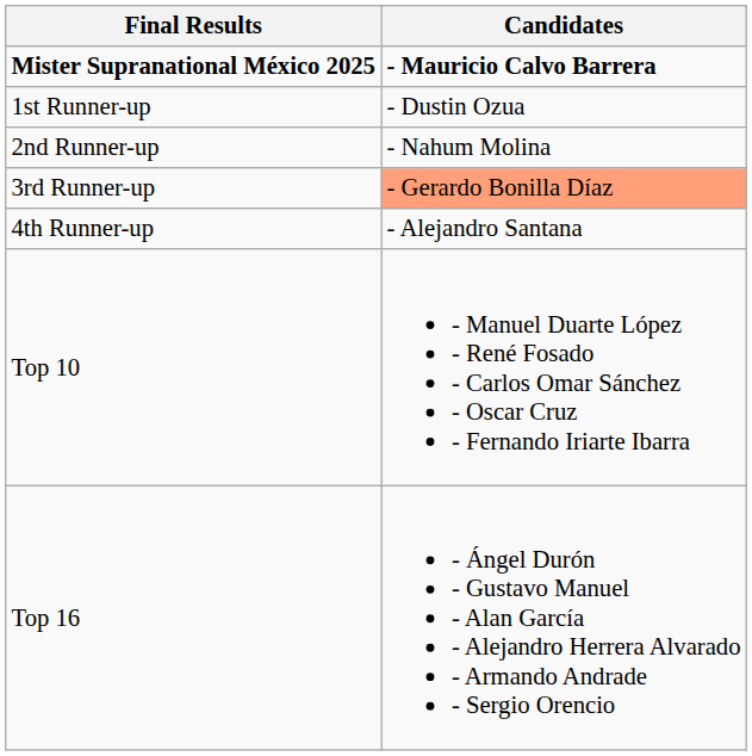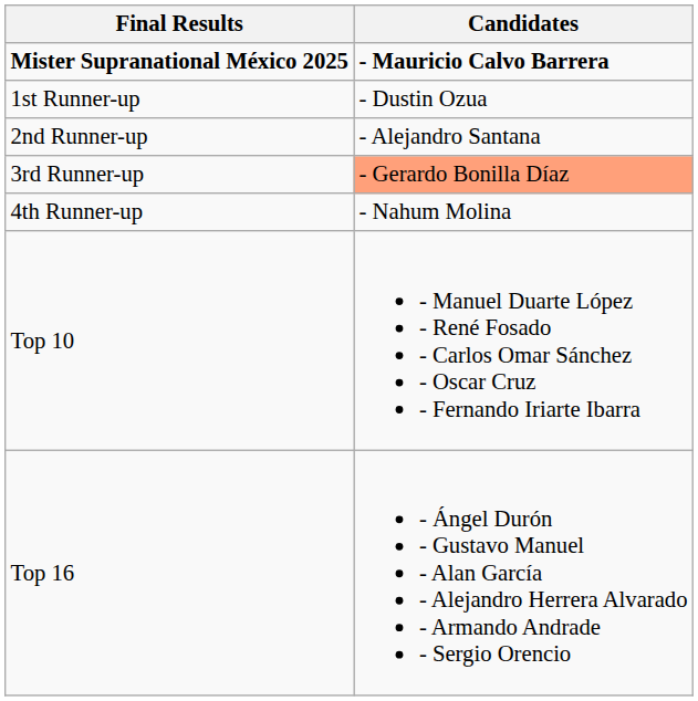 <table class="wikitable" style="font-size: 95%;">
 <tr>
 <th>Final Results</th>
 <th>Candidates</th>
 </tr>
 <tr>
 <td><strong>Mister Supranational México 2025</strong></td>
 <td><strong> - Mauricio Calvo Barrera</strong></td>
 </tr>
 <tr>
 <td>1st Runner-up</td>
 <td> - Dustin Ozua</td>
 </tr>
 <tr>
 <td>2nd Runner-up</td>
-<td> - Nahum Molina</td>
+<td> - Alejandro Santana</td>
 </tr>
 <tr>
 <td>3rd Runner-up</td>
 <td style="background: lightsalmon;"> - Gerardo Bonilla Díaz</td>
 </tr>
 <tr>
 <td>4th Runner-up</td>
-<td> - Alejandro Santana</td>
+<td> - Nahum Molina</td>
 </tr>
 <tr>
 <td>Top 10</td>
 <td><br><ul><li> - Manuel Duarte López</li><li> - René Fosado</li><li> - Carlos Omar Sánchez</li><li> - Oscar Cruz</li><li> - Fernando Iriarte Ibarra</li></ul></td>
 </tr>
 <tr>
 <td>Top 16</td>
 <td><br><ul><li> - Ángel Durón</li><li> - Gustavo Manuel</li><li> - Alan García</li><li> - Alejandro Herrera Alvarado</li><li> - Armando Andrade</li><li> - Sergio Orencio</li></ul></td>
 </tr>
 </table>
